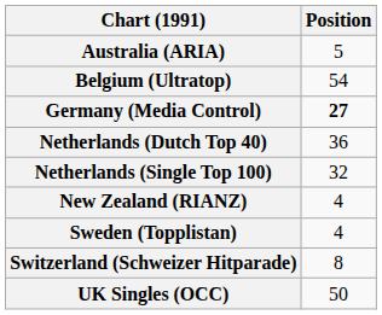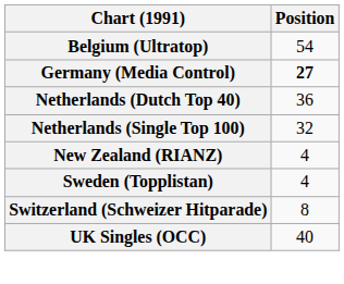 <table class="wikitable sortable plainrowheaders" style="text-align:center">
 <tr>
 <th>Chart (1991)</th>
 <th>Position</th>
-</tr>
-<tr>
-<th scope="row">Australia (ARIA)</th>
-<td>5</td>
 </tr>
 <tr>
 <th scope="row">Belgium (Ultratop)</th>
 <td>54</td>
 </tr>
 <tr>
 <th scope="row">Germany (Media Control)</th>
 <td><strong>27</strong></td>
 </tr>
 <tr>
 <th scope="row">Netherlands (Dutch Top 40)</th>
 <td>36</td>
 </tr>
 <tr>
 <th scope="row">Netherlands (Single Top 100)</th>
 <td>32</td>
 </tr>
 <tr>
 <th scope="row">New Zealand (RIANZ)</th>
 <td>4</td>
 </tr>
 <tr>
 <th scope="row">Sweden (Topplistan)</th>
 <td>4</td>
 </tr>
 <tr>
 <th scope="row">Switzerland (Schweizer Hitparade)</th>
 <td>8</td>
 </tr>
 <tr>
 <th scope="row">UK Singles (OCC)</th>
-<td>50</td>
+<td>40</td>
 </tr>
 </table>
